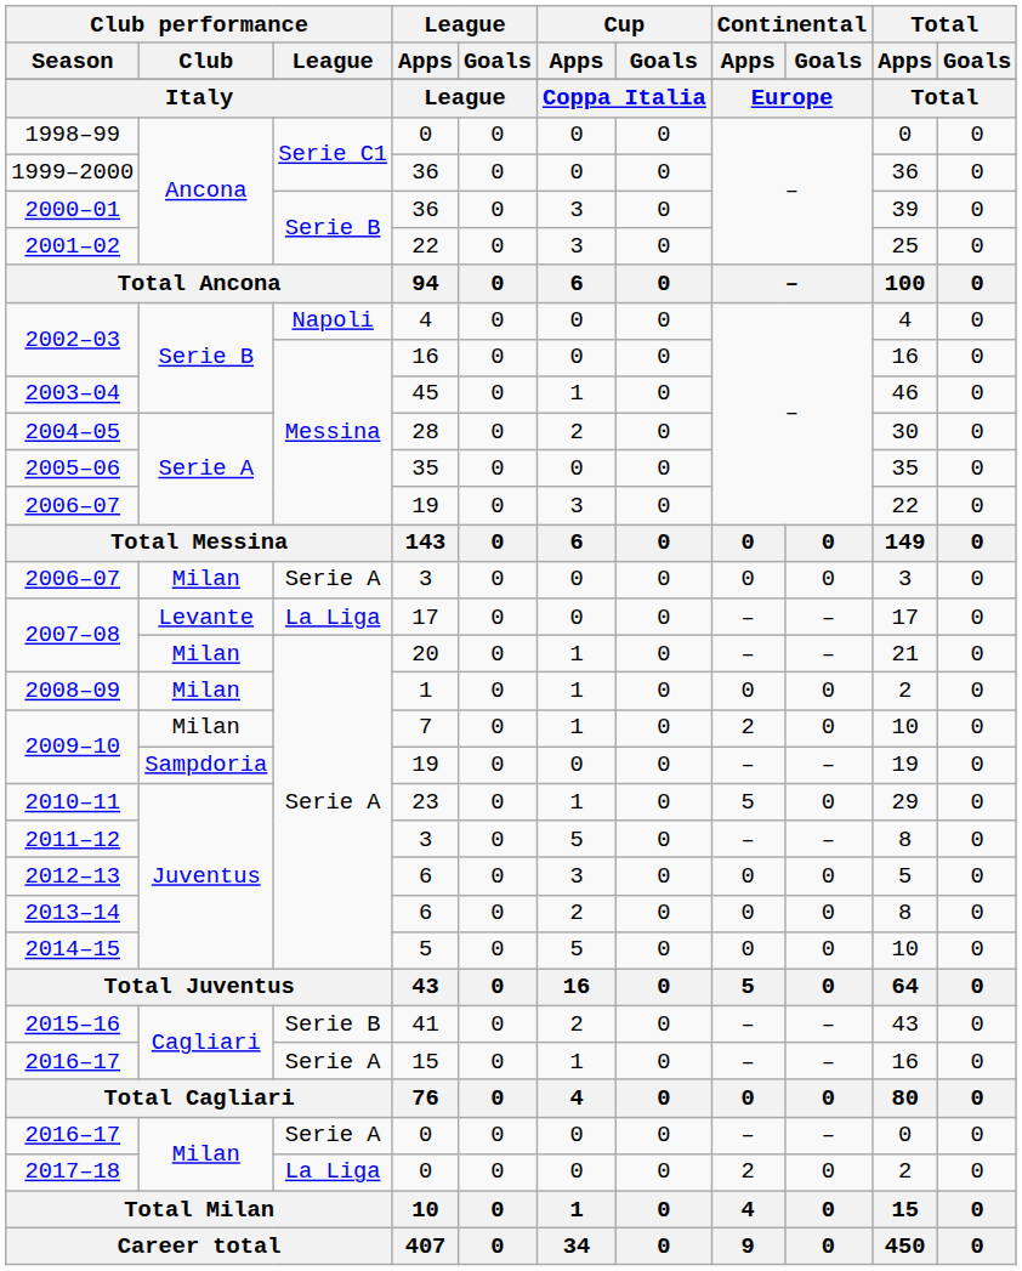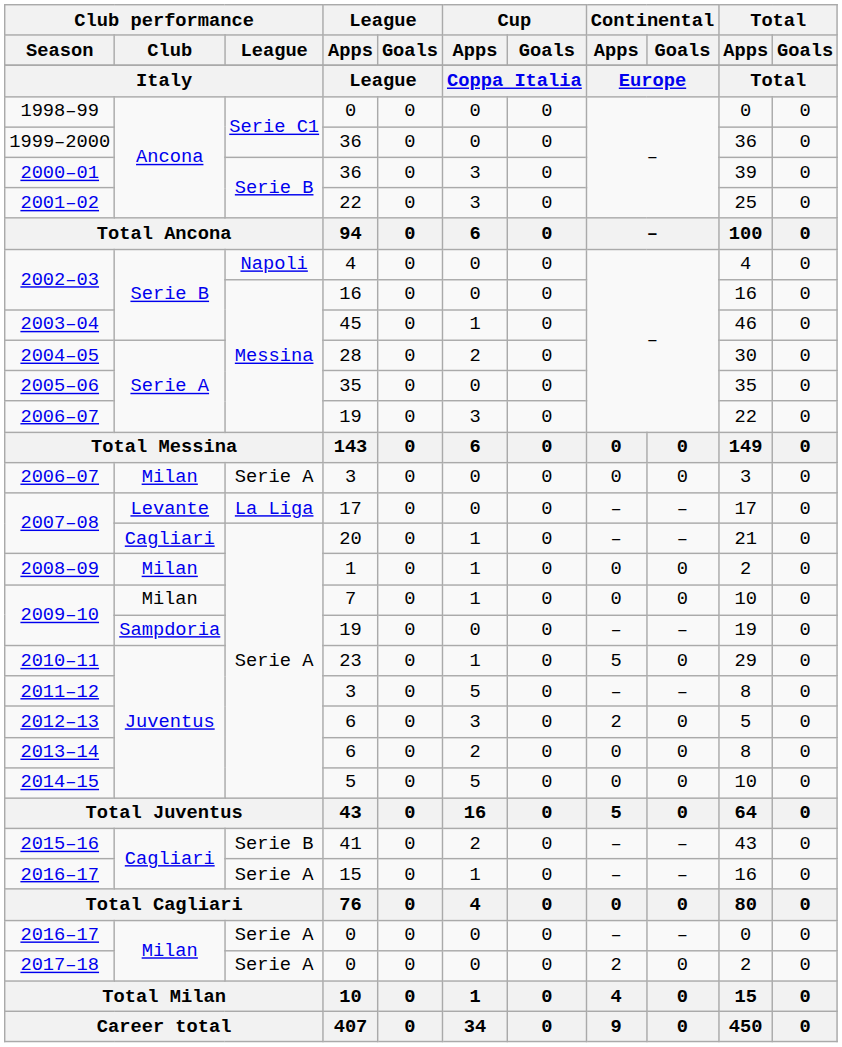 <table class="wikitable" style="text-align:center">
 <tr>
 <th colspan=3>Club performance</th>
 <th colspan=2>League</th>
 <th colspan=2>Cup</th>
 <th colspan=2>Continental</th>
 <th colspan=2>Total</th>
 </tr>
 <tr>
 <th>Season</th>
 <th>Club</th>
 <th>League</th>
 <th>Apps</th>
 <th>Goals</th>
 <th>Apps</th>
 <th>Goals</th>
 <th>Apps</th>
 <th>Goals</th>
 <th>Apps</th>
 <th>Goals</th>
 </tr>
 <tr>
 </tr>
 <tr>
 <th colspan=3>Italy</th>
 <th colspan=2>League</th>
 <th colspan=2><a href='#'>Coppa Italia</a></th>
 <th colspan=2><a href='#'>Europe</a></th>
 <th colspan=2>Total</th>
 </tr>
 <tr>
 <td>1998–99</td>
 <td rowspan="4"><a href='#'>Ancona</a></td>
 <td rowspan=2><a href='#'>Serie C1</a></td>
 <td>0</td>
 <td>0</td>
 <td>0</td>
 <td>0</td>
 <td rowspan="4" colspan="2">–</td>
 <td>0</td>
 <td>0</td>
 </tr>
 <tr>
 <td>1999–2000</td>
 <td>36</td>
 <td>0</td>
 <td>0</td>
 <td>0</td>
 <td>36</td>
 <td>0</td>
 </tr>
 <tr>
 <td><a href='#'>2000–01</a></td>
 <td rowspan=2><a href='#'>Serie B</a></td>
 <td>36</td>
 <td>0</td>
 <td>3</td>
 <td>0</td>
 <td>39</td>
 <td>0</td>
 </tr>
 <tr>
 <td><a href='#'>2001–02</a></td>
 <td>22</td>
 <td>0</td>
 <td>3</td>
 <td>0</td>
 <td>25</td>
 <td>0</td>
 </tr>
 <tr>
 <th colspan="3">Total Ancona</th>
 <th>94</th>
 <th>0</th>
 <th>6</th>
 <th>0</th>
 <th colspan="2">–</th>
 <th>100</th>
 <th>0</th>
 </tr>
 <tr>
 <td rowspan="2"><a href='#'>2002–03</a></td>
 <td rowspan=3><a href='#'>Serie B</a></td>
 <td><a href='#'>Napoli</a></td>
 <td>4</td>
 <td>0</td>
 <td>0</td>
 <td>0</td>
 <td rowspan="6" colspan="2">–</td>
 <td>4</td>
 <td>0</td>
 </tr>
 <tr>
 <td rowspan="5"><a href='#'>Messina</a></td>
 <td>16</td>
 <td>0</td>
 <td>0</td>
 <td>0</td>
 <td>16</td>
 <td>0</td>
 </tr>
 <tr>
 <td><a href='#'>2003–04</a></td>
 <td>45</td>
 <td>0</td>
 <td>1</td>
 <td>0</td>
 <td>46</td>
 <td>0</td>
 </tr>
 <tr>
 <td><a href='#'>2004–05</a></td>
 <td rowspan="3"><a href='#'>Serie A</a></td>
 <td>28</td>
 <td>0</td>
 <td>2</td>
 <td>0</td>
 <td>30</td>
 <td>0</td>
 </tr>
 <tr>
 <td><a href='#'>2005–06</a></td>
 <td>35</td>
 <td>0</td>
 <td>0</td>
 <td>0</td>
 <td>35</td>
 <td>0</td>
 </tr>
 <tr>
 <td rowspan="1"><a href='#'>2006–07</a></td>
 <td>19</td>
 <td>0</td>
 <td>3</td>
 <td>0</td>
 <td>22</td>
 <td>0</td>
 </tr>
 <tr>
 <th colspan="3">Total Messina</th>
 <th>143</th>
 <th>0</th>
 <th>6</th>
 <th>0</th>
 <th>0</th>
 <th>0</th>
 <th>149</th>
 <th>0</th>
 </tr>
 <tr>
 <td rowspan="1"><a href='#'>2006–07</a></td>
 <td><a href='#'>Milan</a></td>
 <td rowspan="1">Serie A</td>
 <td>3</td>
 <td>0</td>
 <td>0</td>
 <td>0</td>
 <td>0</td>
 <td>0</td>
 <td>3</td>
 <td>0</td>
 </tr>
 <tr>
 <td rowspan="2"><a href='#'>2007–08</a></td>
 <td><a href='#'>Levante</a></td>
 <td rowspan="1"><a href='#'>La Liga</a></td>
 <td>17</td>
 <td>0</td>
 <td>0</td>
 <td>0</td>
 <td>–</td>
 <td>–</td>
 <td>17</td>
 <td>0</td>
 </tr>
 <tr>
-<td><a href='#'>Milan</a></td>
+<td><a href='#'>Cagliari</a></td>
 <td rowspan="9">Serie A</td>
 <td>20</td>
 <td>0</td>
 <td>1</td>
 <td>0</td>
 <td>–</td>
 <td>–</td>
 <td>21</td>
 <td>0</td>
 </tr>
 <tr>
 <td><a href='#'>2008–09</a></td>
 <td><a href='#'>Milan</a></td>
 <td>1</td>
 <td>0</td>
 <td>1</td>
 <td>0</td>
 <td>0</td>
 <td>0</td>
 <td>2</td>
 <td>0</td>
 </tr>
 <tr>
 <td rowspan="2"><a href='#'>2009–10</a></td>
 <td>Milan</td>
 <td>7</td>
 <td>0</td>
 <td>1</td>
 <td>0</td>
-<td>2</td>
+<td>0</td>
 <td>0</td>
 <td>10</td>
 <td>0</td>
 </tr>
 <tr>
 <td><a href='#'>Sampdoria</a></td>
 <td>19</td>
 <td>0</td>
 <td>0</td>
 <td>0</td>
 <td>–</td>
 <td>–</td>
 <td>19</td>
 <td>0</td>
 </tr>
 <tr>
 <td><a href='#'>2010–11</a></td>
 <td rowspan="5"><a href='#'>Juventus</a></td>
 <td>23</td>
 <td>0</td>
 <td>1</td>
 <td>0</td>
 <td>5</td>
 <td>0</td>
 <td>29</td>
 <td>0</td>
 </tr>
 <tr>
 <td><a href='#'>2011–12</a></td>
 <td>3</td>
 <td>0</td>
 <td>5</td>
 <td>0</td>
 <td>–</td>
 <td>–</td>
 <td>8</td>
 <td>0</td>
 </tr>
 <tr>
 <td><a href='#'>2012–13</a></td>
 <td>6</td>
 <td>0</td>
 <td>3</td>
 <td>0</td>
-<td>0</td>
+<td>2</td>
 <td>0</td>
 <td>5</td>
 <td>0</td>
 </tr>
 <tr>
 <td><a href='#'>2013–14</a></td>
 <td>6</td>
 <td>0</td>
 <td>2</td>
 <td>0</td>
 <td>0</td>
 <td>0</td>
 <td>8</td>
 <td>0</td>
 </tr>
 <tr>
 <td><a href='#'>2014–15</a></td>
 <td>5</td>
 <td>0</td>
 <td>5</td>
 <td>0</td>
 <td>0</td>
 <td>0</td>
 <td>10</td>
 <td>0</td>
 </tr>
 <tr>
 <th colspan="3">Total Juventus</th>
 <th>43</th>
 <th>0</th>
 <th>16</th>
 <th>0</th>
 <th>5</th>
 <th>0</th>
 <th>64</th>
 <th>0</th>
 </tr>
 <tr>
 <td><a href='#'>2015–16</a></td>
 <td rowspan="2"><a href='#'>Cagliari</a></td>
 <td rowspan=1>Serie B</td>
 <td>41</td>
 <td>0</td>
 <td>2</td>
 <td>0</td>
 <td>–</td>
 <td>–</td>
 <td>43</td>
 <td>0</td>
 </tr>
 <tr>
 <td><a href='#'>2016–17</a></td>
 <td rowspan=1>Serie A</td>
 <td>15</td>
 <td>0</td>
 <td>1</td>
 <td>0</td>
 <td>–</td>
 <td>–</td>
 <td>16</td>
 <td>0</td>
 </tr>
 <tr>
 <th colspan="3">Total Cagliari</th>
 <th>76</th>
 <th>0</th>
 <th>4</th>
 <th>0</th>
 <th>0</th>
 <th>0</th>
 <th>80</th>
 <th>0</th>
 </tr>
 <tr>
 <td><a href='#'>2016–17</a></td>
 <td rowspan=2><a href='#'>Milan</a></td>
 <td>Serie A</td>
 <td>0</td>
 <td>0</td>
 <td>0</td>
 <td>0</td>
 <td>–</td>
 <td>–</td>
 <td>0</td>
 <td>0</td>
 </tr>
 <tr>
 <td><a href='#'>2017–18</a></td>
-<td rowspan="1"><a href='#'>La Liga</a></td>
+<td>Serie A</td>
 <td>0</td>
 <td>0</td>
 <td>0</td>
 <td>0</td>
 <td>2</td>
 <td>0</td>
 <td>2</td>
 <td>0</td>
 </tr>
 <tr>
 <th colspan="3">Total Milan</th>
 <th>10</th>
 <th>0</th>
 <th>1</th>
 <th>0</th>
 <th>4</th>
 <th>0</th>
 <th>15</th>
 <th>0</th>
 </tr>
 <tr>
 <th colspan=3>Career total</th>
 <th>407</th>
 <th>0</th>
 <th>34</th>
 <th>0</th>
 <th>9</th>
 <th>0</th>
 <th>450</th>
 <th>0</th>
 </tr>
 </table>
